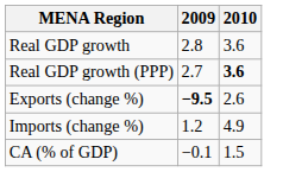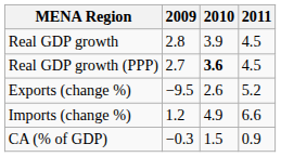 <table class="wikitable">
 <tr>
 <th>MENA Region</th>
 <th>2009</th>
 <th>2010</th>
+<th>2011</th>
 </tr>
 <tr>
 <td>Real GDP growth</td>
 <td>2.8</td>
-<td>3.6</td>
+<td>3.9</td>
+<td>4.5</td>
 </tr>
 <tr>
 <td>Real GDP growth (PPP)</td>
 <td>2.7</td>
 <td><strong>3.6</strong></td>
+<td>4.5</td>
 </tr>
 <tr>
 <td>Exports (change %)</td>
-<td><strong>−9.5</strong></td>
+<td>−9.5</td>
 <td>2.6</td>
+<td>5.2</td>
 </tr>
 <tr>
 <td>Imports (change %)</td>
 <td>1.2</td>
 <td>4.9</td>
+<td>6.6</td>
 </tr>
 <tr>
 <td>CA (% of GDP)</td>
-<td>−0.1</td>
+<td>−0.3</td>
 <td>1.5</td>
+<td>0.9</td>
 </tr>
 </table>
